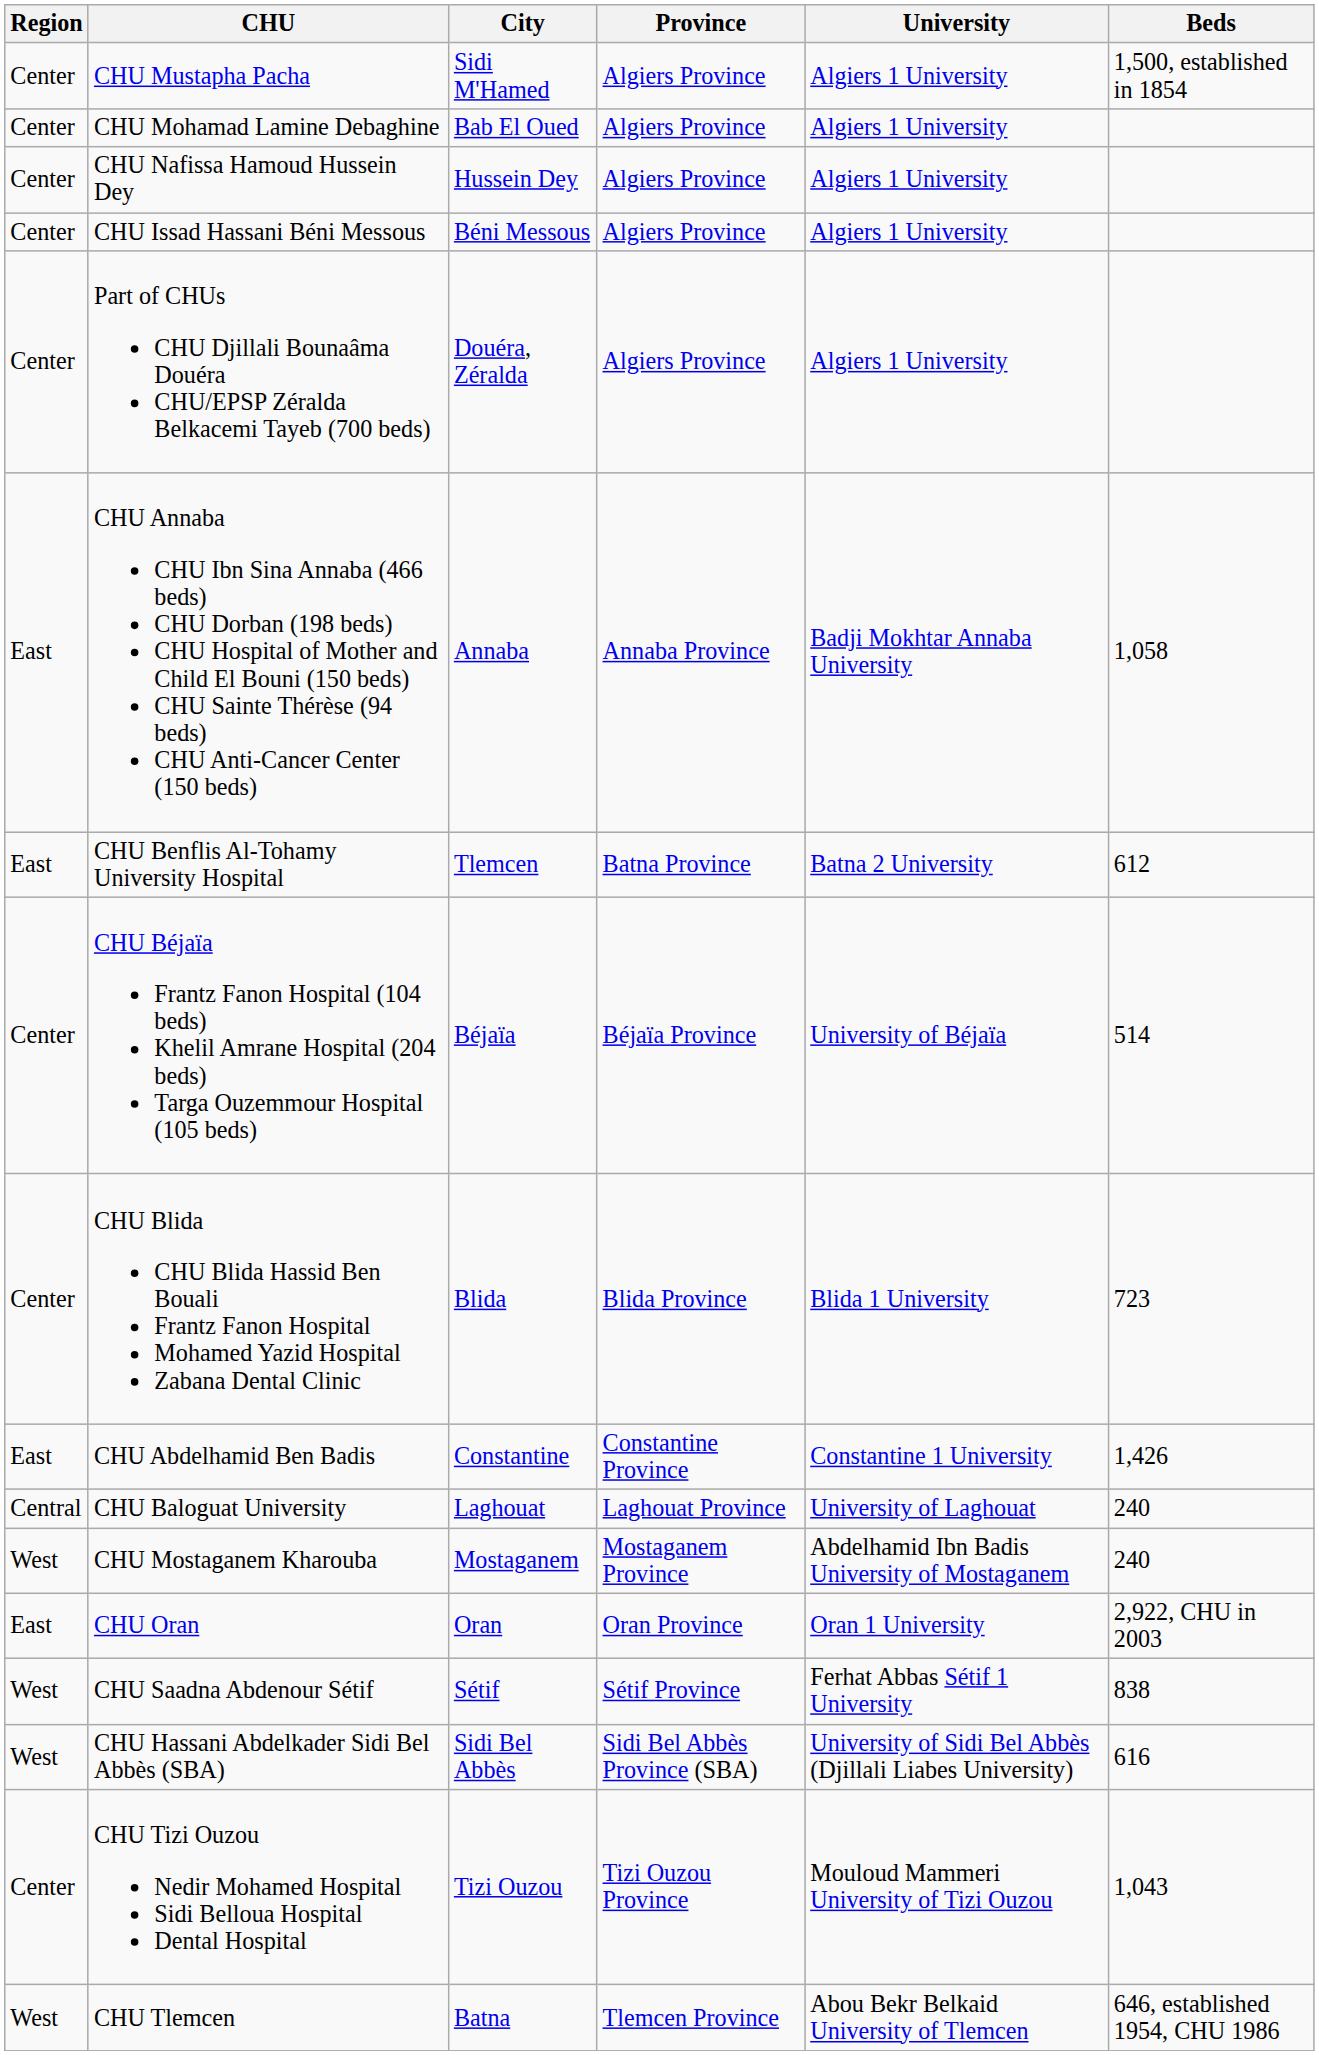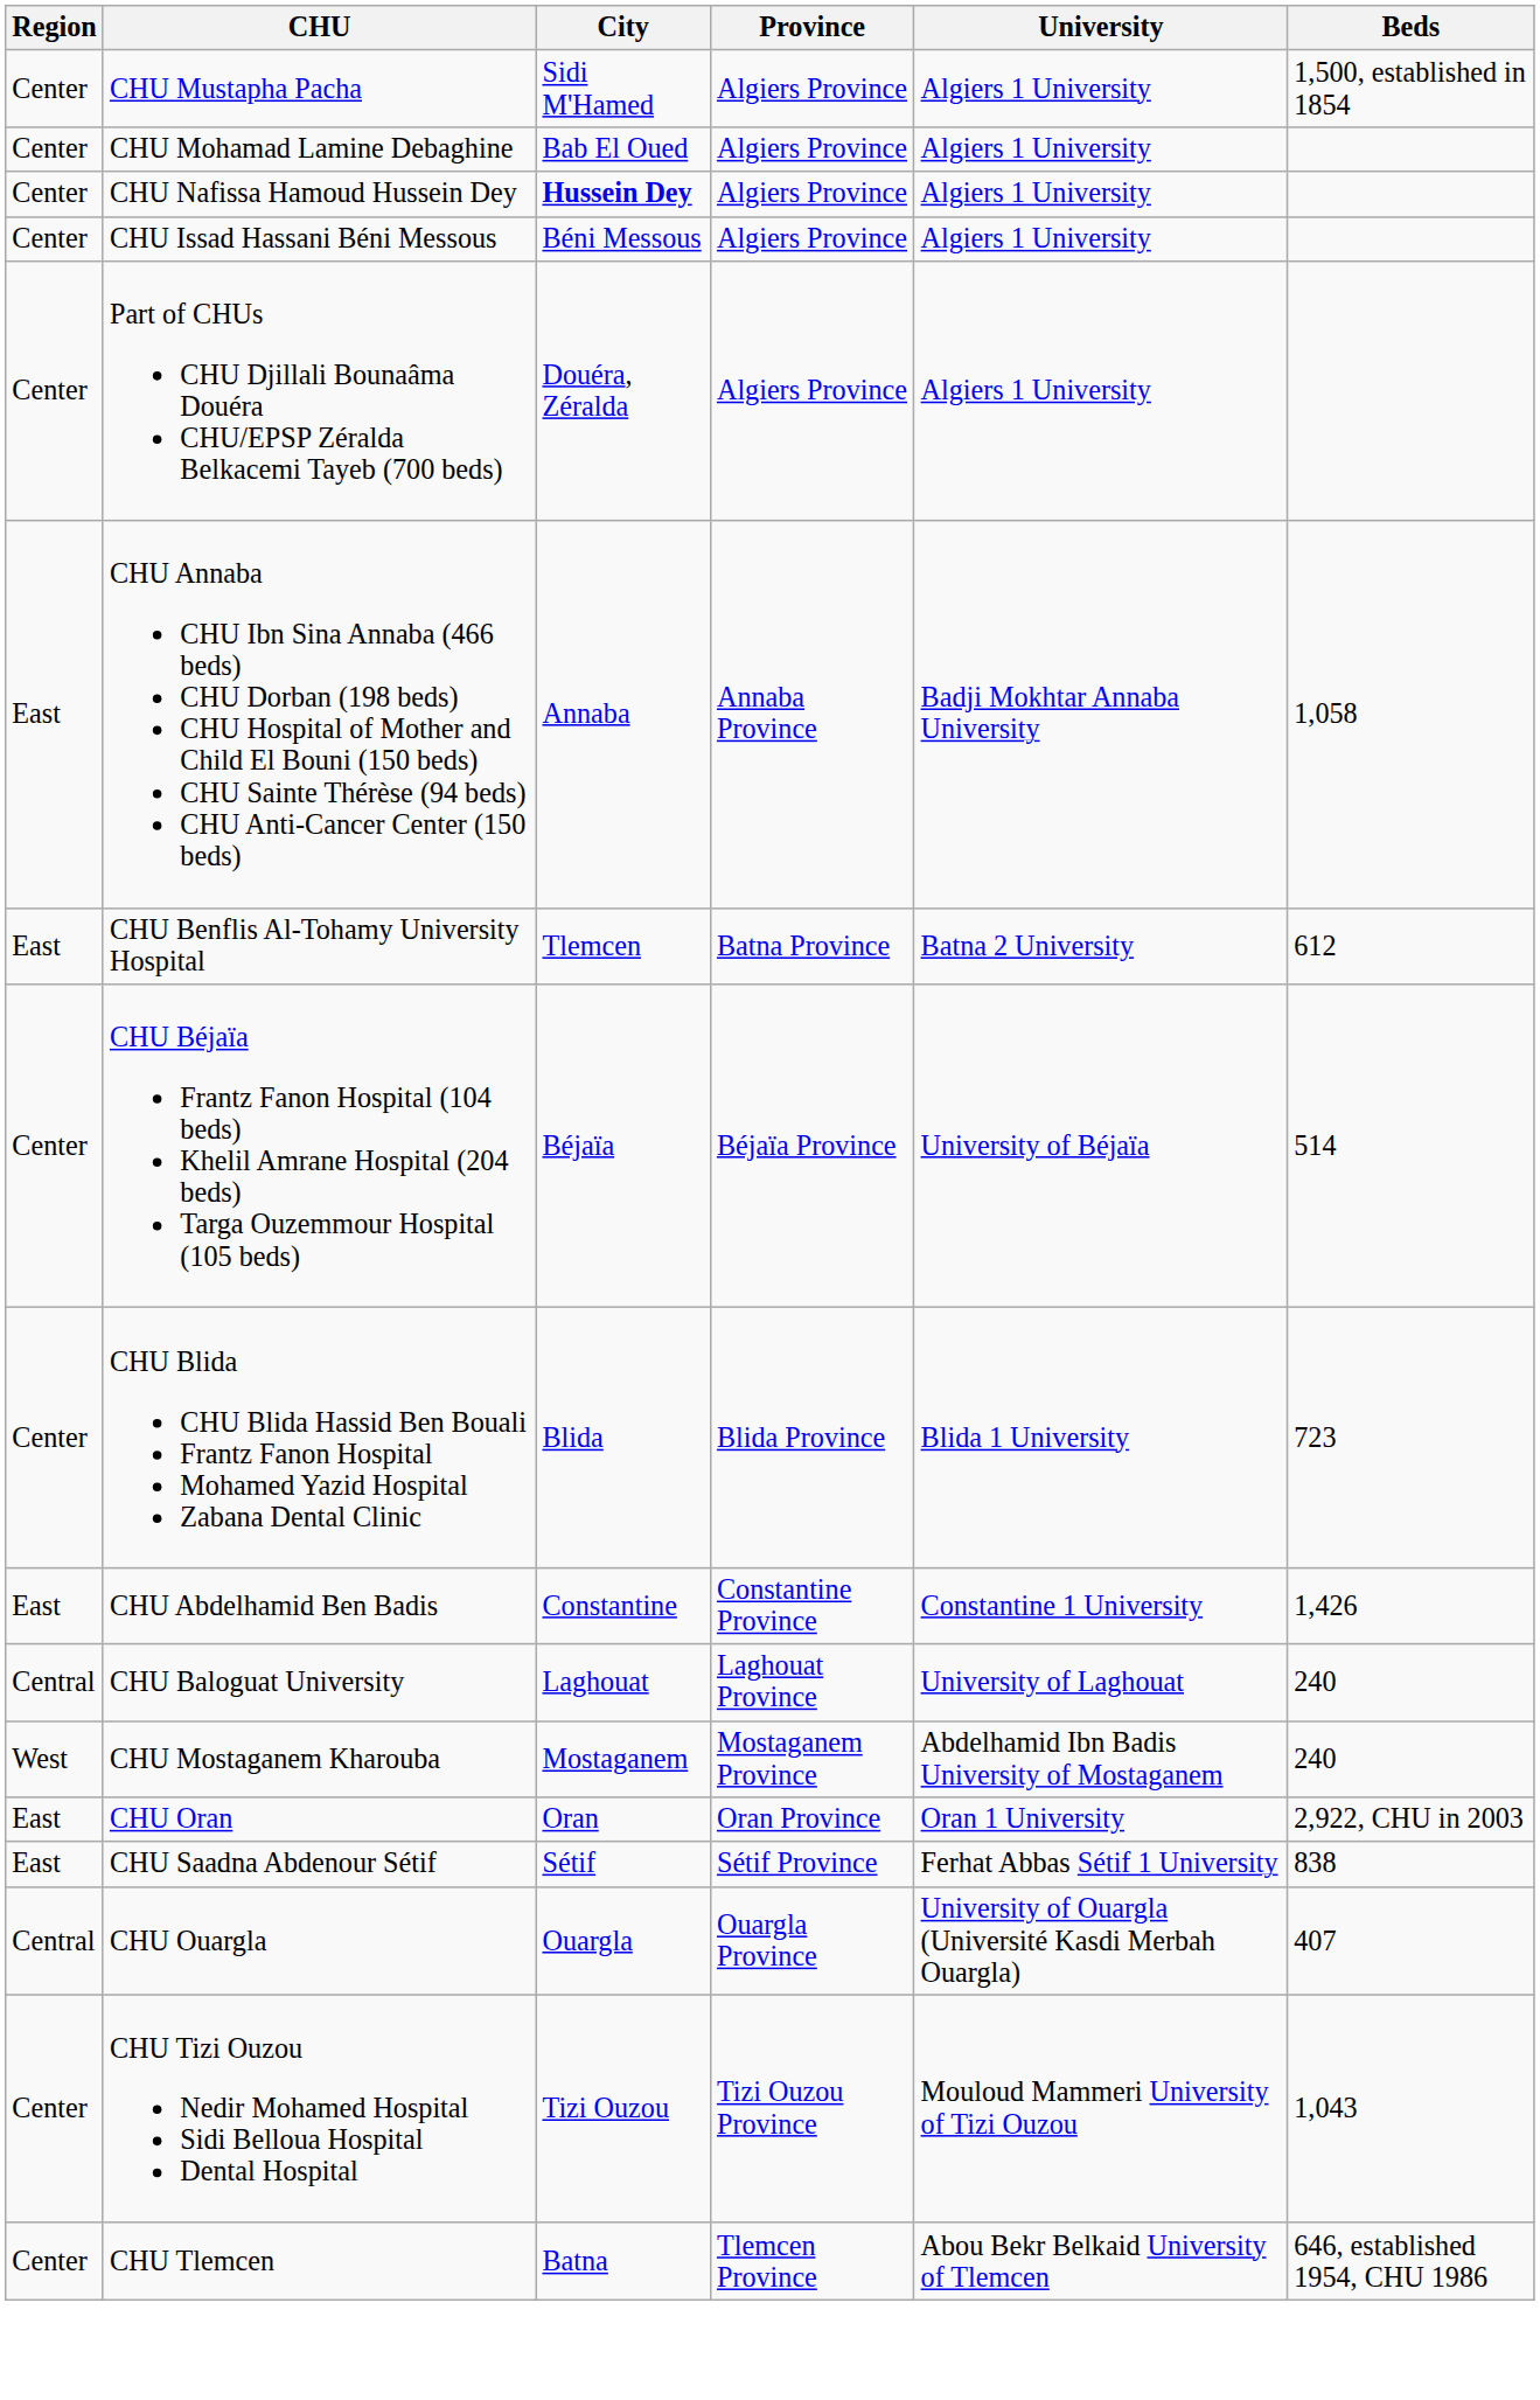 <table class="wikitable sortable plainrowheaders" summary="Centre Hospitalo-Universitaire (CHU) in Algeria">
 <tr>
 <th>Region</th>
 <th>CHU</th>
 <th>City</th>
 <th>Province</th>
 <th>University</th>
 <th>Beds</th>
 </tr>
 <tr>
 <td>Center</td>
 <td><a href='#'>CHU Mustapha Pacha</a></td>
 <td><a href='#'>Sidi M'Hamed</a><small></small></td>
 <td><a href='#'>Algiers Province</a></td>
 <td><a href='#'>Algiers 1 University</a></td>
 <td>1,500, established in 1854</td>
 </tr>
 <tr>
 <td>Center</td>
 <td>CHU Mohamad Lamine Debaghine</td>
 <td><a href='#'>Bab El Oued</a><small></small></td>
 <td><a href='#'>Algiers Province</a></td>
 <td><a href='#'>Algiers 1 University</a></td>
 <td></td>
 </tr>
 <tr>
 <td>Center</td>
 <td>CHU Nafissa Hamoud Hussein Dey</td>
-<td><a href='#'>Hussein Dey</a><small></small></td>
+<td><strong><a href='#'>Hussein Dey</a><small></small></strong></td>
 <td><a href='#'>Algiers Province</a></td>
 <td><a href='#'>Algiers 1 University</a></td>
 <td></td>
 </tr>
 <tr>
 <td>Center</td>
 <td>CHU Issad Hassani Béni Messous</td>
 <td><a href='#'>Béni Messous</a><small></small></td>
 <td><a href='#'>Algiers Province</a></td>
 <td><a href='#'>Algiers 1 University</a></td>
 <td></td>
 </tr>
 <tr>
 <td>Center</td>
 <td><br>Part of CHUs<ul><li>CHU Djillali Bounaâma Douéra</li><li>CHU/EPSP Zéralda Belkacemi Tayeb (700 beds)</li></ul></td>
 <td><a href='#'>Douéra</a>, <a href='#'>Zéralda</a></td>
 <td><a href='#'>Algiers Province</a></td>
 <td><a href='#'>Algiers 1 University</a></td>
 <td></td>
 </tr>
 <tr>
 <td>East</td>
 <td><br>CHU Annaba<ul><li>CHU Ibn Sina Annaba (466 beds)</li><li>CHU Dorban (198 beds)</li><li>CHU Hospital of Mother and Child El Bouni (150 beds)</li><li>CHU Sainte Thérèse (94 beds)</li><li>CHU Anti-Cancer Center (150 beds)</li></ul></td>
 <td><a href='#'>Annaba</a><small></small></td>
 <td><a href='#'>Annaba Province</a></td>
 <td><a href='#'>Badji Mokhtar Annaba University</a></td>
 <td>1,058</td>
 </tr>
 <tr>
 <td>East</td>
 <td>CHU Benflis Al-Tohamy University Hospital</td>
 <td><a href='#'>Tlemcen</a><small></small></td>
 <td><a href='#'>Batna Province</a></td>
 <td><a href='#'>Batna 2 University</a></td>
 <td>612</td>
 </tr>
 <tr>
 <td>Center</td>
 <td><br><a href='#'>CHU Béjaïa</a><ul><li>Frantz Fanon Hospital (104 beds)</li><li>Khelil Amrane Hospital (204 beds)</li><li>Targa Ouzemmour Hospital (105 beds)</li></ul></td>
 <td><a href='#'>Béjaïa</a><small></small></td>
 <td><a href='#'>Béjaïa Province</a></td>
 <td><a href='#'>University of Béjaïa</a></td>
 <td>514</td>
 </tr>
 <tr>
 <td>Center</td>
 <td><br>CHU Blida<ul><li>CHU Blida Hassid Ben Bouali</li><li>Frantz Fanon Hospital</li><li>Mohamed Yazid Hospital</li><li>Zabana Dental Clinic</li></ul></td>
 <td><a href='#'>Blida</a></td>
 <td><a href='#'>Blida Province</a></td>
 <td><a href='#'>Blida 1 University</a></td>
 <td>723</td>
 </tr>
 <tr>
 <td>East</td>
 <td>CHU Abdelhamid Ben Badis</td>
 <td><a href='#'>Constantine</a><small></small></td>
 <td><a href='#'>Constantine Province</a></td>
 <td><a href='#'>Constantine 1 University</a></td>
 <td>1,426</td>
 </tr>
 <tr>
 <td>Central</td>
 <td>CHU Baloguat University</td>
 <td><a href='#'>Laghouat</a></td>
 <td><a href='#'>Laghouat Province</a></td>
 <td><a href='#'>University of Laghouat</a></td>
 <td>240</td>
 </tr>
 <tr>
 <td>West</td>
 <td>CHU Mostaganem Kharouba</td>
 <td><a href='#'>Mostaganem</a><small></small></td>
 <td><a href='#'>Mostaganem Province</a></td>
 <td>Abdelhamid Ibn Badis <a href='#'>University of Mostaganem</a></td>
 <td>240</td>
 </tr>
 <tr>
 <td>East</td>
 <td><a href='#'>CHU Oran</a></td>
 <td><a href='#'>Oran</a><small></small></td>
 <td><a href='#'>Oran Province</a></td>
 <td><a href='#'>Oran 1 University</a></td>
 <td>2,922, CHU in 2003</td>
 </tr>
 <tr>
-<td>West</td>
+<td>East</td>
 <td>CHU Saadna Abdenour Sétif</td>
 <td><a href='#'>Sétif</a><small></small></td>
 <td><a href='#'>Sétif Province</a></td>
 <td>Ferhat Abbas <a href='#'>Sétif 1 University</a></td>
 <td>838</td>
 </tr>
 <tr>
-<td>West</td>
-<td>CHU Hassani Abdelkader Sidi Bel Abbès (SBA)</td>
-<td><a href='#'>Sidi Bel Abbès</a><small></small></td>
-<td><a href='#'>Sidi Bel Abbès Province</a> (SBA)</td>
-<td><a href='#'>University of Sidi Bel Abbès</a> (Djillali Liabes University)</td>
-<td>616</td>
+<td>Central</td>
+<td>CHU Ouargla</td>
+<td><a href='#'>Ouargla</a><small></small></td>
+<td><a href='#'>Ouargla Province</a></td>
+<td><a href='#'>University of Ouargla</a> (Université Kasdi Merbah Ouargla)</td>
+<td>407</td>
 </tr>
 <tr>
 <td>Center</td>
 <td><br>CHU Tizi Ouzou<ul><li>Nedir Mohamed Hospital</li><li>Sidi Belloua Hospital</li><li>Dental Hospital</li></ul></td>
 <td><a href='#'>Tizi Ouzou</a><small></small></td>
 <td><a href='#'>Tizi Ouzou Province</a></td>
 <td>Mouloud Mammeri <a href='#'>University of Tizi Ouzou</a></td>
 <td>1,043</td>
 </tr>
 <tr>
-<td>West</td>
+<td>Center</td>
 <td>CHU Tlemcen</td>
 <td><a href='#'>Batna</a><small></small></td>
 <td><a href='#'>Tlemcen Province</a></td>
 <td>Abou Bekr Belkaid <a href='#'>University of Tlemcen</a></td>
 <td>646, established 1954, CHU 1986</td>
 </tr>
 </table>
